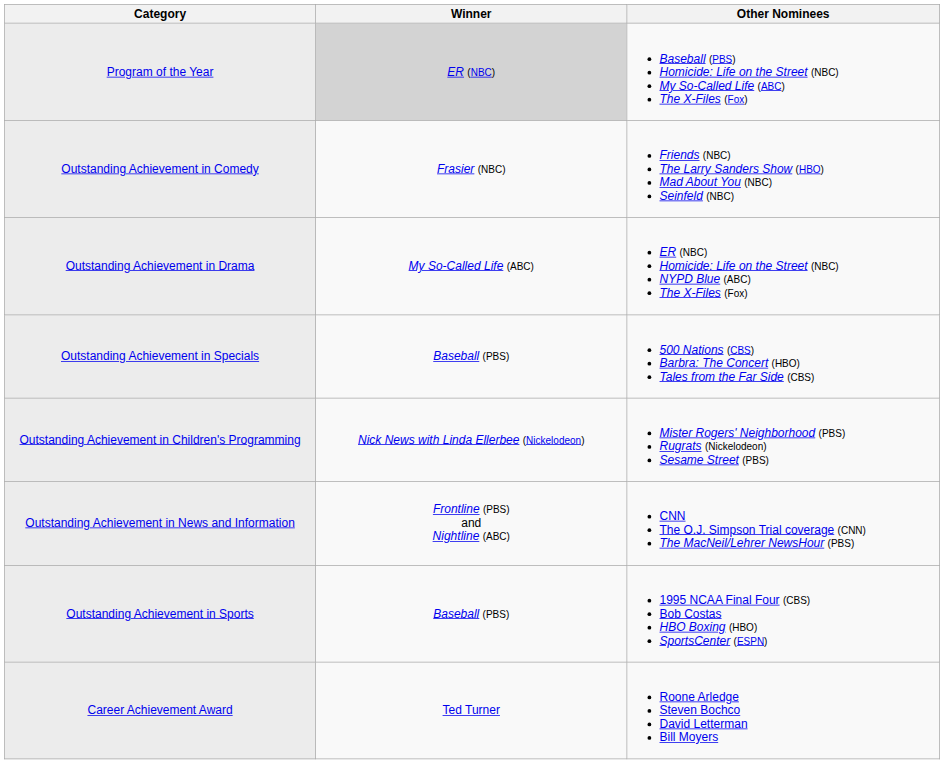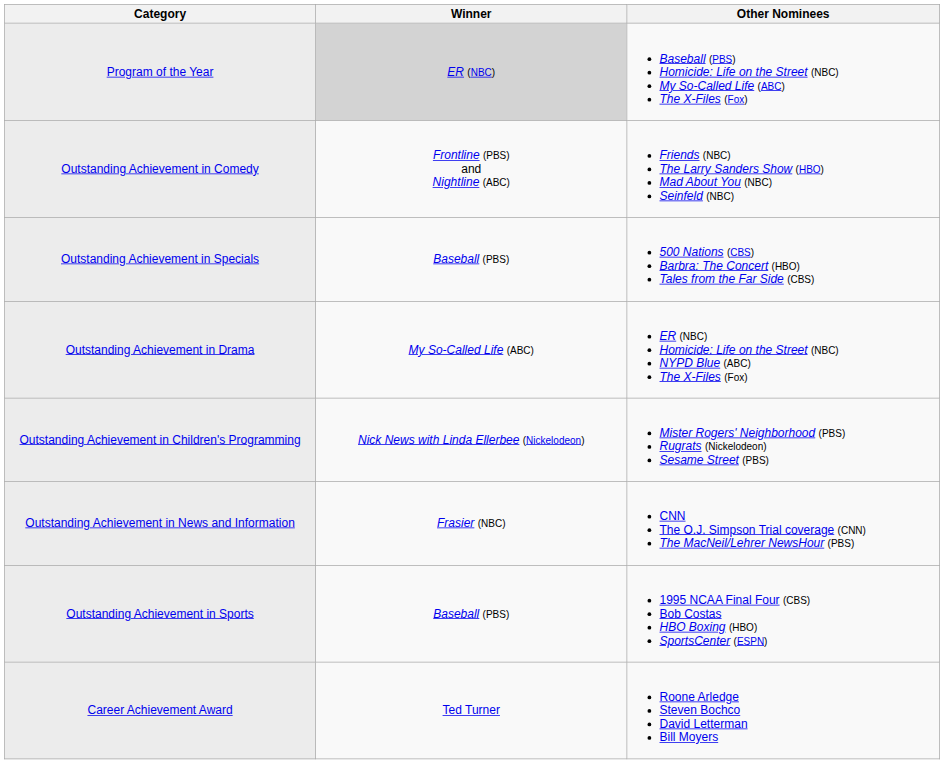 <table class="wikitable">
 <tr>
 <th width="420">Category</th>
 <th width="420">Winner</th>
 <th width="420">Other Nominees</th>
 </tr>
 <tr>
 <td align="center" style="background: #ececec; color: grey; vertical-align: middle; text-align: center;" class="table-na"><a href='#'>Program of the Year</a></td>
 <td align="center" style="background: lightgrey;"><em><a href='#'>ER</a></em> <small>(<a href='#'>NBC</a>)</small></td>
 <td><br><ul><li><em><a href='#'>Baseball</a></em> <small>(<a href='#'>PBS</a>)</small></li><li><em><a href='#'>Homicide: Life on the Street</a></em> <small>(NBC)</small></li><li><em><a href='#'>My So-Called Life</a></em> <small>(<a href='#'>ABC</a>)</small></li><li><em><a href='#'>The X-Files</a></em> <small>(<a href='#'>Fox</a>)</small></li></ul></td>
 </tr>
 <tr>
 <td align="center" style="background: #ececec; color: grey; vertical-align: middle; text-align: center;" class="table-na"><a href='#'>Outstanding Achievement in Comedy</a></td>
-<td align="center"><em><a href='#'>Frasier</a></em> <small>(NBC)</small></td>
+<td align="center"><em><a href='#'>Frontline</a></em> <small>(PBS)</small><br>and<br><em><a href='#'>Nightline</a></em> <small>(ABC)</small></td>
 <td><br><ul><li><em><a href='#'>Friends</a></em> <small>(NBC)</small></li><li><em><a href='#'>The Larry Sanders Show</a></em> <small>(<a href='#'>HBO</a>)</small></li><li><em><a href='#'>Mad About You</a></em> <small>(NBC)</small></li><li><em><a href='#'>Seinfeld</a></em> <small>(NBC)</small></li></ul></td>
+</tr>
+<tr>
+<td align="center" style="background: #ececec; color: grey; vertical-align: middle; text-align: center;" class="table-na"><a href='#'>Outstanding Achievement in Specials</a></td>
+<td align="center"><em><a href='#'>Baseball</a></em> <small>(PBS)</small></td>
+<td><br><ul><li><em><a href='#'>500 Nations</a></em> <small>(<a href='#'>CBS</a>)</small></li><li><em><a href='#'>Barbra: The Concert</a></em> <small>(HBO)</small></li><li><em><a href='#'>Tales from the Far Side</a></em> <small>(CBS)</small></li></ul></td>
 </tr>
 <tr>
 <td align="center" style="background: #ececec; color: grey; vertical-align: middle; text-align: center;" class="table-na"><a href='#'>Outstanding Achievement in Drama</a></td>
 <td align="center"><em><a href='#'>My So-Called Life</a></em> <small>(ABC)</small></td>
 <td><br><ul><li><em><a href='#'>ER</a></em> <small>(NBC)</small></li><li><em><a href='#'>Homicide: Life on the Street</a></em> <small>(NBC)</small></li><li><em><a href='#'>NYPD Blue</a></em> <small>(ABC)</small></li><li><em><a href='#'>The X-Files</a></em> <small>(Fox)</small></li></ul></td>
-</tr>
-<tr>
-<td align="center" style="background: #ececec; color: grey; vertical-align: middle; text-align: center;" class="table-na"><a href='#'>Outstanding Achievement in Specials</a></td>
-<td align="center"><em><a href='#'>Baseball</a></em> <small>(PBS)</small></td>
-<td><br><ul><li><em><a href='#'>500 Nations</a></em> <small>(<a href='#'>CBS</a>)</small></li><li><em><a href='#'>Barbra: The Concert</a></em> <small>(HBO)</small></li><li><em><a href='#'>Tales from the Far Side</a></em> <small>(CBS)</small></li></ul></td>
 </tr>
 <tr>
 <td align="center" style="background: #ececec; color: grey; vertical-align: middle; text-align: center;" class="table-na"><a href='#'>Outstanding Achievement in Children's Programming</a></td>
 <td align="center"><em><a href='#'>Nick News with Linda Ellerbee</a></em> <small>(<a href='#'>Nickelodeon</a>)</small></td>
 <td><br><ul><li><em><a href='#'>Mister Rogers' Neighborhood</a></em> <small>(PBS)</small></li><li><em><a href='#'>Rugrats</a></em> <small>(Nickelodeon)</small></li><li><em><a href='#'>Sesame Street</a></em> <small>(PBS)</small></li></ul></td>
 </tr>
 <tr>
 <td align="center" style="background: #ececec; color: grey; vertical-align: middle; text-align: center;" class="table-na"><a href='#'>Outstanding Achievement in News and Information</a></td>
-<td align="center"><em><a href='#'>Frontline</a></em> <small>(PBS)</small><br>and<br><em><a href='#'>Nightline</a></em> <small>(ABC)</small></td>
+<td align="center"><em><a href='#'>Frasier</a></em> <small>(NBC)</small></td>
 <td><br><ul><li><a href='#'>CNN</a></li><li><a href='#'>The O.J. Simpson Trial coverage</a> <small>(CNN)</small></li><li><em><a href='#'>The MacNeil/Lehrer NewsHour</a></em> <small>(PBS)</small></li></ul></td>
 </tr>
 <tr>
 <td align="center" style="background: #ececec; color: grey; vertical-align: middle; text-align: center;" class="table-na"><a href='#'>Outstanding Achievement in Sports</a></td>
 <td align="center"><em><a href='#'>Baseball</a></em> <small>(PBS)</small></td>
 <td><br><ul><li><a href='#'>1995 NCAA Final Four</a> <small>(CBS)</small></li><li><a href='#'>Bob Costas</a></li><li><em><a href='#'>HBO Boxing</a></em> <small>(HBO)</small></li><li><em><a href='#'>SportsCenter</a></em> <small>(<a href='#'>ESPN</a>)</small></li></ul></td>
 </tr>
 <tr>
 <td align="center" style="background: #ececec; color: grey; vertical-align: middle; text-align: center;" class="table-na"><a href='#'>Career Achievement Award</a></td>
 <td align="center"><a href='#'>Ted Turner</a></td>
 <td><br><ul><li><a href='#'>Roone Arledge</a></li><li><a href='#'>Steven Bochco</a></li><li><a href='#'>David Letterman</a></li><li><a href='#'>Bill Moyers</a></li></ul></td>
 </tr>
 </table>
